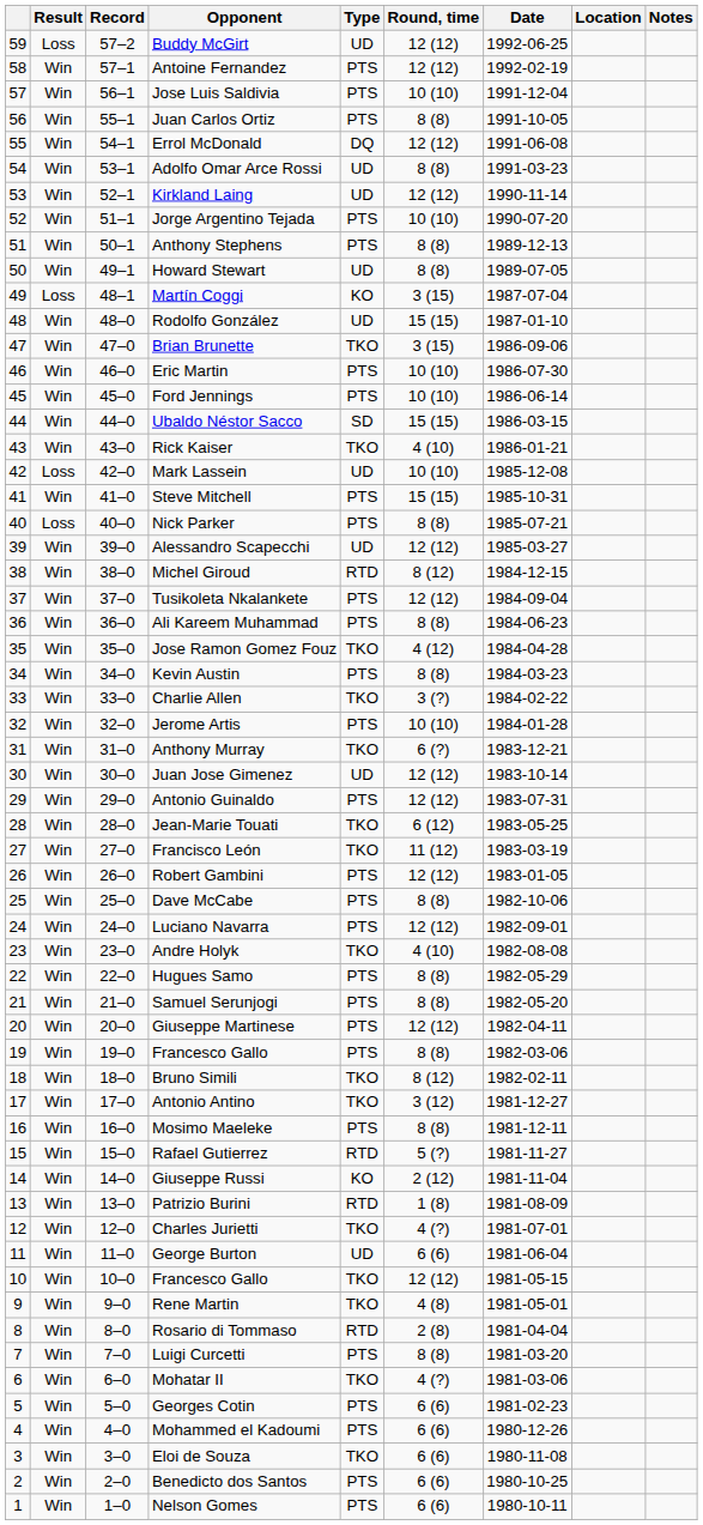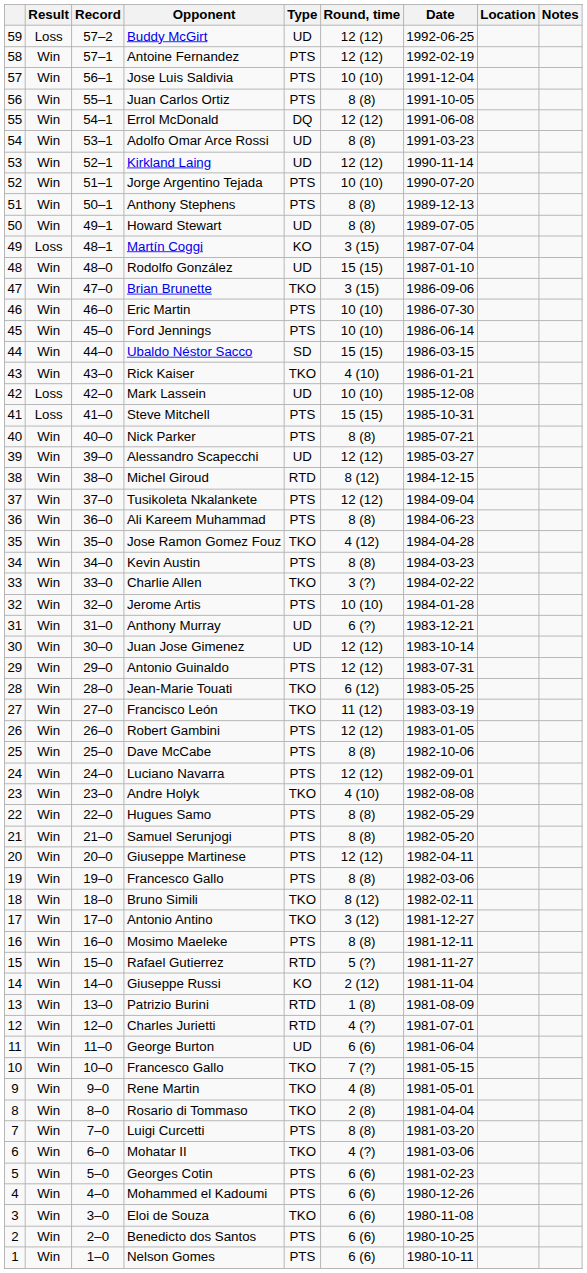 <table class=wikitable style=text-align:center>
 <tr>
 <th></th>
 <th>Result</th>
 <th>Record</th>
 <th>Opponent</th>
 <th>Type</th>
 <th>Round, time</th>
 <th>Date</th>
 <th>Location</th>
 <th>Notes</th>
 </tr>
 <tr>
 <td>59</td>
 <td>Loss</td>
 <td>57–2</td>
 <td align=left><a href='#'>Buddy McGirt</a></td>
 <td>UD</td>
 <td>12 (12)</td>
 <td>1992-06-25</td>
 <td align=left></td>
 <td align=left></td>
 </tr>
 <tr>
 <td>58</td>
 <td>Win</td>
 <td>57–1</td>
 <td align=left>Antoine Fernandez</td>
 <td>PTS</td>
 <td>12 (12)</td>
 <td>1992-02-19</td>
 <td align=left></td>
 <td align=left></td>
 </tr>
 <tr>
 <td>57</td>
 <td>Win</td>
 <td>56–1</td>
 <td align=left>Jose Luis Saldivia</td>
 <td>PTS</td>
 <td>10 (10)</td>
 <td>1991-12-04</td>
 <td align=left></td>
 <td align=left></td>
 </tr>
 <tr>
 <td>56</td>
 <td>Win</td>
 <td>55–1</td>
 <td align=left>Juan Carlos Ortiz</td>
 <td>PTS</td>
 <td>8 (8)</td>
 <td>1991-10-05</td>
 <td align=left></td>
 <td align=left></td>
 </tr>
 <tr>
 <td>55</td>
 <td>Win</td>
 <td>54–1</td>
 <td align=left>Errol McDonald</td>
 <td>DQ</td>
 <td>12 (12)</td>
 <td>1991-06-08</td>
 <td align=left></td>
 <td align=left></td>
 </tr>
 <tr>
 <td>54</td>
 <td>Win</td>
 <td>53–1</td>
 <td align=left>Adolfo Omar Arce Rossi</td>
 <td>UD</td>
 <td>8 (8)</td>
 <td>1991-03-23</td>
 <td align=left></td>
 <td align=left></td>
 </tr>
 <tr>
 <td>53</td>
 <td>Win</td>
 <td>52–1</td>
 <td align=left><a href='#'>Kirkland Laing</a></td>
 <td>UD</td>
 <td>12 (12)</td>
 <td>1990-11-14</td>
 <td align=left></td>
 <td align=left></td>
 </tr>
 <tr>
 <td>52</td>
 <td>Win</td>
 <td>51–1</td>
 <td align=left>Jorge Argentino Tejada</td>
 <td>PTS</td>
 <td>10 (10)</td>
 <td>1990-07-20</td>
 <td align=left></td>
 <td align=left></td>
 </tr>
 <tr>
 <td>51</td>
 <td>Win</td>
 <td>50–1</td>
 <td align=left>Anthony Stephens</td>
 <td>PTS</td>
 <td>8 (8)</td>
 <td>1989-12-13</td>
 <td align=left></td>
 <td align=left></td>
 </tr>
 <tr>
 <td>50</td>
 <td>Win</td>
 <td>49–1</td>
 <td align=left>Howard Stewart</td>
 <td>UD</td>
 <td>8 (8)</td>
 <td>1989-07-05</td>
 <td align=left></td>
 <td align=left></td>
 </tr>
 <tr>
 <td>49</td>
 <td>Loss</td>
 <td>48–1</td>
 <td align=left><a href='#'>Martín Coggi</a></td>
 <td>KO</td>
 <td>3 (15)</td>
 <td>1987-07-04</td>
 <td align=left></td>
 <td align=left></td>
 </tr>
 <tr>
 <td>48</td>
 <td>Win</td>
 <td>48–0</td>
 <td align=left>Rodolfo González</td>
 <td>UD</td>
 <td>15 (15)</td>
 <td>1987-01-10</td>
 <td align=left></td>
 <td align=left></td>
 </tr>
 <tr>
 <td>47</td>
 <td>Win</td>
 <td>47–0</td>
 <td align=left><a href='#'>Brian Brunette</a></td>
 <td>TKO</td>
 <td>3 (15)</td>
 <td>1986-09-06</td>
 <td align=left></td>
 <td align=left></td>
 </tr>
 <tr>
 <td>46</td>
 <td>Win</td>
 <td>46–0</td>
 <td align=left>Eric Martin</td>
 <td>PTS</td>
 <td>10 (10)</td>
 <td>1986-07-30</td>
 <td align=left></td>
 <td align=left></td>
 </tr>
 <tr>
 <td>45</td>
 <td>Win</td>
 <td>45–0</td>
 <td align=left>Ford Jennings</td>
 <td>PTS</td>
 <td>10 (10)</td>
 <td>1986-06-14</td>
 <td align=left></td>
 <td align=left></td>
 </tr>
 <tr>
 <td>44</td>
 <td>Win</td>
 <td>44–0</td>
 <td align=left><a href='#'>Ubaldo Néstor Sacco</a></td>
 <td>SD</td>
 <td>15 (15)</td>
 <td>1986-03-15</td>
 <td align=left></td>
 <td align=left></td>
 </tr>
 <tr>
 <td>43</td>
 <td>Win</td>
 <td>43–0</td>
 <td align=left>Rick Kaiser</td>
 <td>TKO</td>
 <td>4 (10)</td>
 <td>1986-01-21</td>
 <td align=left></td>
 <td align=left></td>
 </tr>
 <tr>
 <td>42</td>
 <td>Loss</td>
 <td>42–0</td>
 <td align=left>Mark Lassein</td>
 <td>UD</td>
 <td>10 (10)</td>
 <td>1985-12-08</td>
 <td align=left></td>
 <td align=left></td>
 </tr>
 <tr>
 <td>41</td>
-<td>Win</td>
+<td>Loss</td>
 <td>41–0</td>
 <td align=left>Steve Mitchell</td>
 <td>PTS</td>
 <td>15 (15)</td>
 <td>1985-10-31</td>
 <td align=left></td>
 <td align=left></td>
 </tr>
 <tr>
 <td>40</td>
-<td>Loss</td>
+<td>Win</td>
 <td>40–0</td>
 <td align=left>Nick Parker</td>
 <td>PTS</td>
 <td>8 (8)</td>
 <td>1985-07-21</td>
 <td align=left></td>
 <td align=left></td>
 </tr>
 <tr>
 <td>39</td>
 <td>Win</td>
 <td>39–0</td>
 <td align=left>Alessandro Scapecchi</td>
 <td>UD</td>
 <td>12 (12)</td>
 <td>1985-03-27</td>
 <td align=left></td>
 <td align=left></td>
 </tr>
 <tr>
 <td>38</td>
 <td>Win</td>
 <td>38–0</td>
 <td align=left>Michel Giroud</td>
 <td>RTD</td>
 <td>8 (12)</td>
 <td>1984-12-15</td>
 <td align=left></td>
 <td align=left></td>
 </tr>
 <tr>
 <td>37</td>
 <td>Win</td>
 <td>37–0</td>
 <td align=left>Tusikoleta Nkalankete</td>
 <td>PTS</td>
 <td>12 (12)</td>
 <td>1984-09-04</td>
 <td align=left></td>
 <td align=left></td>
 </tr>
 <tr>
 <td>36</td>
 <td>Win</td>
 <td>36–0</td>
 <td align=left>Ali Kareem Muhammad</td>
 <td>PTS</td>
 <td>8 (8)</td>
 <td>1984-06-23</td>
 <td align=left></td>
 <td align=left></td>
 </tr>
 <tr>
 <td>35</td>
 <td>Win</td>
 <td>35–0</td>
 <td align=left>Jose Ramon Gomez Fouz</td>
 <td>TKO</td>
 <td>4 (12)</td>
 <td>1984-04-28</td>
 <td align=left></td>
 <td align=left></td>
 </tr>
 <tr>
 <td>34</td>
 <td>Win</td>
 <td>34–0</td>
 <td align=left>Kevin Austin</td>
 <td>PTS</td>
 <td>8 (8)</td>
 <td>1984-03-23</td>
 <td align=left></td>
 <td align=left></td>
 </tr>
 <tr>
 <td>33</td>
 <td>Win</td>
 <td>33–0</td>
 <td align=left>Charlie Allen</td>
 <td>TKO</td>
 <td>3 (?)</td>
 <td>1984-02-22</td>
 <td align=left></td>
 <td align=left></td>
 </tr>
 <tr>
 <td>32</td>
 <td>Win</td>
 <td>32–0</td>
 <td align=left>Jerome Artis</td>
 <td>PTS</td>
 <td>10 (10)</td>
 <td>1984-01-28</td>
 <td align=left></td>
 <td align=left></td>
 </tr>
 <tr>
 <td>31</td>
 <td>Win</td>
 <td>31–0</td>
 <td align=left>Anthony Murray</td>
-<td>TKO</td>
+<td>UD</td>
 <td>6 (?)</td>
 <td>1983-12-21</td>
 <td align=left></td>
 <td align=left></td>
 </tr>
 <tr>
 <td>30</td>
 <td>Win</td>
 <td>30–0</td>
 <td align=left>Juan Jose Gimenez</td>
 <td>UD</td>
 <td>12 (12)</td>
 <td>1983-10-14</td>
 <td align=left></td>
 <td align=left></td>
 </tr>
 <tr>
 <td>29</td>
 <td>Win</td>
 <td>29–0</td>
 <td align=left>Antonio Guinaldo</td>
 <td>PTS</td>
 <td>12 (12)</td>
 <td>1983-07-31</td>
 <td align=left></td>
 <td align=left></td>
 </tr>
 <tr>
 <td>28</td>
 <td>Win</td>
 <td>28–0</td>
 <td align=left>Jean-Marie Touati</td>
 <td>TKO</td>
 <td>6 (12)</td>
 <td>1983-05-25</td>
 <td align=left></td>
 <td align=left></td>
 </tr>
 <tr>
 <td>27</td>
 <td>Win</td>
 <td>27–0</td>
 <td align=left>Francisco León</td>
 <td>TKO</td>
 <td>11 (12)</td>
 <td>1983-03-19</td>
 <td align=left></td>
 <td align=left></td>
 </tr>
 <tr>
 <td>26</td>
 <td>Win</td>
 <td>26–0</td>
 <td align=left>Robert Gambini</td>
 <td>PTS</td>
 <td>12 (12)</td>
 <td>1983-01-05</td>
 <td align=left></td>
 <td align=left></td>
 </tr>
 <tr>
 <td>25</td>
 <td>Win</td>
 <td>25–0</td>
 <td align=left>Dave McCabe</td>
 <td>PTS</td>
 <td>8 (8)</td>
 <td>1982-10-06</td>
 <td align=left></td>
 <td align=left></td>
 </tr>
 <tr>
 <td>24</td>
 <td>Win</td>
 <td>24–0</td>
 <td align=left>Luciano Navarra</td>
 <td>PTS</td>
 <td>12 (12)</td>
 <td>1982-09-01</td>
 <td align=left></td>
 <td align=left></td>
 </tr>
 <tr>
 <td>23</td>
 <td>Win</td>
 <td>23–0</td>
 <td align=left>Andre Holyk</td>
 <td>TKO</td>
 <td>4 (10)</td>
 <td>1982-08-08</td>
 <td align=left></td>
 <td align=left></td>
 </tr>
 <tr>
 <td>22</td>
 <td>Win</td>
 <td>22–0</td>
 <td align=left>Hugues Samo</td>
 <td>PTS</td>
 <td>8 (8)</td>
 <td>1982-05-29</td>
 <td align=left></td>
 <td align=left></td>
 </tr>
 <tr>
 <td>21</td>
 <td>Win</td>
 <td>21–0</td>
 <td align=left>Samuel Serunjogi</td>
 <td>PTS</td>
 <td>8 (8)</td>
 <td>1982-05-20</td>
 <td align=left></td>
 <td align=left></td>
 </tr>
 <tr>
 <td>20</td>
 <td>Win</td>
 <td>20–0</td>
 <td align=left>Giuseppe Martinese</td>
 <td>PTS</td>
 <td>12 (12)</td>
 <td>1982-04-11</td>
 <td align=left></td>
 <td align=left></td>
 </tr>
 <tr>
 <td>19</td>
 <td>Win</td>
 <td>19–0</td>
 <td align=left>Francesco Gallo</td>
 <td>PTS</td>
 <td>8 (8)</td>
 <td>1982-03-06</td>
 <td align=left></td>
 <td align=left></td>
 </tr>
 <tr>
 <td>18</td>
 <td>Win</td>
 <td>18–0</td>
 <td align=left>Bruno Simili</td>
 <td>TKO</td>
 <td>8 (12)</td>
 <td>1982-02-11</td>
 <td align=left></td>
 <td align=left></td>
 </tr>
 <tr>
 <td>17</td>
 <td>Win</td>
 <td>17–0</td>
 <td align=left>Antonio Antino</td>
 <td>TKO</td>
 <td>3 (12)</td>
 <td>1981-12-27</td>
 <td align=left></td>
 <td align=left></td>
 </tr>
 <tr>
 <td>16</td>
 <td>Win</td>
 <td>16–0</td>
 <td align=left>Mosimo Maeleke</td>
 <td>PTS</td>
 <td>8 (8)</td>
 <td>1981-12-11</td>
 <td align=left></td>
 <td align=left></td>
 </tr>
 <tr>
 <td>15</td>
 <td>Win</td>
 <td>15–0</td>
 <td align=left>Rafael Gutierrez</td>
 <td>RTD</td>
 <td>5 (?)</td>
 <td>1981-11-27</td>
 <td align=left></td>
 <td align=left></td>
 </tr>
 <tr>
 <td>14</td>
 <td>Win</td>
 <td>14–0</td>
 <td align=left>Giuseppe Russi</td>
 <td>KO</td>
 <td>2 (12)</td>
 <td>1981-11-04</td>
 <td align=left></td>
 <td align=left></td>
 </tr>
 <tr>
 <td>13</td>
 <td>Win</td>
 <td>13–0</td>
 <td align=left>Patrizio Burini</td>
 <td>RTD</td>
 <td>1 (8)</td>
 <td>1981-08-09</td>
 <td align=left></td>
 <td align=left></td>
 </tr>
 <tr>
 <td>12</td>
 <td>Win</td>
 <td>12–0</td>
 <td align=left>Charles Jurietti</td>
-<td>TKO</td>
+<td>RTD</td>
 <td>4 (?)</td>
 <td>1981-07-01</td>
 <td align=left></td>
 <td align=left></td>
 </tr>
 <tr>
 <td>11</td>
 <td>Win</td>
 <td>11–0</td>
 <td align=left>George Burton</td>
 <td>UD</td>
 <td>6 (6)</td>
 <td>1981-06-04</td>
 <td align=left></td>
 <td align=left></td>
 </tr>
 <tr>
 <td>10</td>
 <td>Win</td>
 <td>10–0</td>
 <td align=left>Francesco Gallo</td>
 <td>TKO</td>
-<td>12 (12)</td>
+<td>7 (?)</td>
 <td>1981-05-15</td>
 <td align=left></td>
 <td align=left></td>
 </tr>
 <tr>
 <td>9</td>
 <td>Win</td>
 <td>9–0</td>
 <td align=left>Rene Martin</td>
 <td>TKO</td>
 <td>4 (8)</td>
 <td>1981-05-01</td>
 <td align=left></td>
 <td align=left></td>
 </tr>
 <tr>
 <td>8</td>
 <td>Win</td>
 <td>8–0</td>
 <td align=left>Rosario di Tommaso</td>
-<td>RTD</td>
+<td>TKO</td>
 <td>2 (8)</td>
 <td>1981-04-04</td>
 <td align=left></td>
 <td align=left></td>
 </tr>
 <tr>
 <td>7</td>
 <td>Win</td>
 <td>7–0</td>
 <td align=left>Luigi Curcetti</td>
 <td>PTS</td>
 <td>8 (8)</td>
 <td>1981-03-20</td>
 <td align=left></td>
 <td align=left></td>
 </tr>
 <tr>
 <td>6</td>
 <td>Win</td>
 <td>6–0</td>
 <td align=left>Mohatar II</td>
 <td>TKO</td>
 <td>4 (?)</td>
 <td>1981-03-06</td>
 <td align=left></td>
 <td align=left></td>
 </tr>
 <tr>
 <td>5</td>
 <td>Win</td>
 <td>5–0</td>
 <td align=left>Georges Cotin</td>
 <td>PTS</td>
 <td>6 (6)</td>
 <td>1981-02-23</td>
 <td align=left></td>
 <td align=left></td>
 </tr>
 <tr>
 <td>4</td>
 <td>Win</td>
 <td>4–0</td>
 <td align=left>Mohammed el Kadoumi</td>
 <td>PTS</td>
 <td>6 (6)</td>
 <td>1980-12-26</td>
 <td align=left></td>
 <td align=left></td>
 </tr>
 <tr>
 <td>3</td>
 <td>Win</td>
 <td>3–0</td>
 <td align=left>Eloi de Souza</td>
 <td>TKO</td>
 <td>6 (6)</td>
 <td>1980-11-08</td>
 <td align=left></td>
 <td align=left></td>
 </tr>
 <tr>
 <td>2</td>
 <td>Win</td>
 <td>2–0</td>
 <td align=left>Benedicto dos Santos</td>
 <td>PTS</td>
 <td>6 (6)</td>
 <td>1980-10-25</td>
 <td align=left></td>
 <td align=left></td>
 </tr>
 <tr>
 <td>1</td>
 <td>Win</td>
 <td>1–0</td>
 <td align=left>Nelson Gomes</td>
 <td>PTS</td>
 <td>6 (6)</td>
 <td>1980-10-11</td>
 <td align=left></td>
 <td align=left></td>
 </tr>
 </table>
